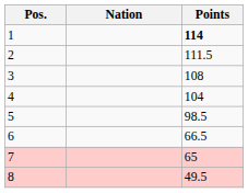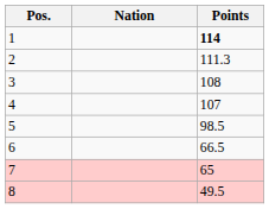 <table class="wikitable gauche" cellspacing="1" style="width:300px;">
 <tr style="background:#efefef; text-align:center;">
 <th style="width:70px;">Pos.</th>
 <th>Nation</th>
 <th style="width:70px;">Points</th>
 </tr>
 <tr>
 <td>1</td>
 <td style="text-align:left;"></td>
 <td><strong>114</strong></td>
 </tr>
 <tr>
 <td>2</td>
 <td style="text-align:left;"></td>
-<td>111.5</td>
+<td>111.3</td>
 </tr>
 <tr>
 <td>3</td>
 <td style="text-align:left;"></td>
 <td>108</td>
 </tr>
 <tr>
 <td>4</td>
 <td style="text-align:left;"></td>
-<td>104</td>
+<td>107</td>
 </tr>
 <tr>
 <td>5</td>
 <td style="text-align:left;"></td>
 <td>98.5</td>
 </tr>
 <tr>
 <td>6</td>
 <td style="text-align:left;"></td>
 <td>66.5</td>
 </tr>
 <tr style="background:#ffcccc;">
 <td>7</td>
 <td style="text-align:left;"></td>
 <td>65</td>
 </tr>
 <tr style="background:#ffcccc;">
 <td>8</td>
 <td style="text-align:left;"></td>
 <td>49.5</td>
 </tr>
 </table>
